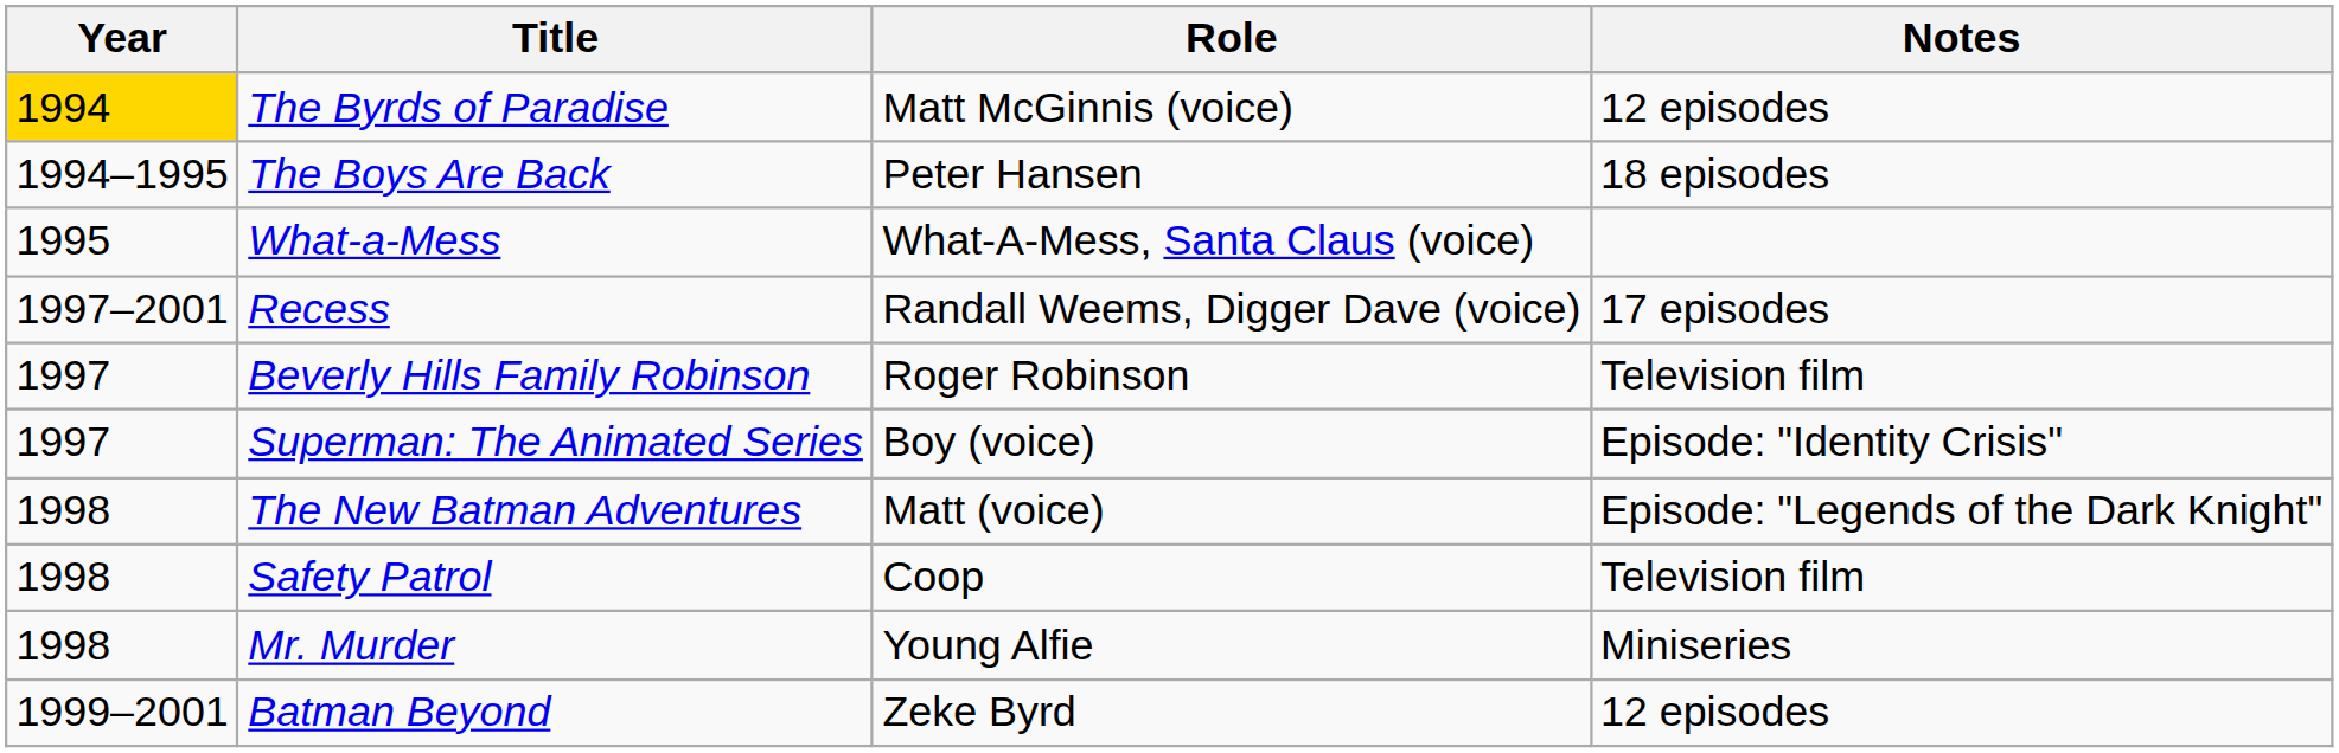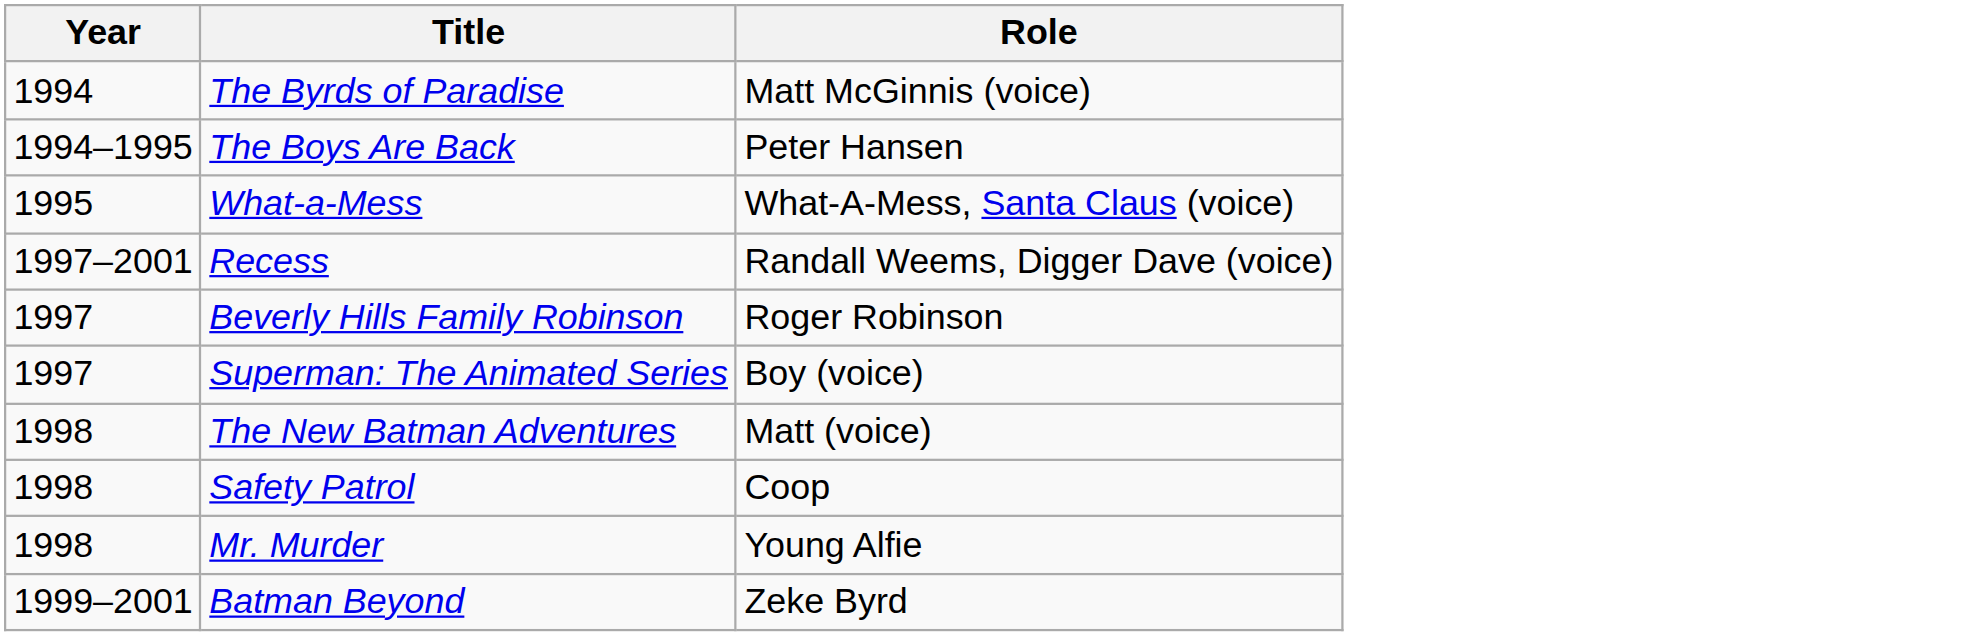 <table class="wikitable sortable">
 <tr>
 <th>Year</th>
 <th>Title</th>
 <th>Role</th>
-<th>Notes</th>
 </tr>
 <tr>
-<td style="background: gold;">1994</td>
+<td>1994</td>
 <td><em><a href='#'>The Byrds of Paradise</a></em></td>
 <td>Matt McGinnis (voice)</td>
-<td>12 episodes</td>
 </tr>
 <tr>
 <td>1994–1995</td>
 <td><em><a href='#'>The Boys Are Back</a></em></td>
 <td>Peter Hansen</td>
-<td>18 episodes</td>
 </tr>
 <tr>
 <td>1995</td>
 <td><em><a href='#'>What-a-Mess</a></em></td>
 <td>What-A-Mess, <a href='#'>Santa Claus</a> (voice)</td>
-<td></td>
 </tr>
 <tr>
 <td>1997–2001</td>
 <td><em><a href='#'>Recess</a></em></td>
 <td>Randall Weems, Digger Dave (voice)</td>
-<td>17 episodes</td>
 </tr>
 <tr>
 <td>1997</td>
 <td><em><a href='#'>Beverly Hills Family Robinson</a></em></td>
 <td>Roger Robinson</td>
-<td>Television film</td>
 </tr>
 <tr>
 <td>1997</td>
 <td><em><a href='#'>Superman: The Animated Series</a></em></td>
 <td>Boy (voice)</td>
-<td>Episode: "Identity Crisis"</td>
 </tr>
 <tr>
 <td>1998</td>
 <td><em><a href='#'>The New Batman Adventures</a></em></td>
 <td>Matt (voice)</td>
-<td>Episode: "Legends of the Dark Knight"</td>
 </tr>
 <tr>
 <td>1998</td>
 <td><em><a href='#'>Safety Patrol</a></em></td>
 <td>Coop</td>
-<td>Television film</td>
 </tr>
 <tr>
 <td>1998</td>
 <td><em><a href='#'>Mr. Murder</a></em></td>
 <td>Young Alfie</td>
-<td>Miniseries</td>
 </tr>
 <tr>
 <td>1999–2001</td>
 <td><em><a href='#'>Batman Beyond</a></em></td>
 <td>Zeke Byrd</td>
-<td>12 episodes</td>
 </tr>
 </table>
